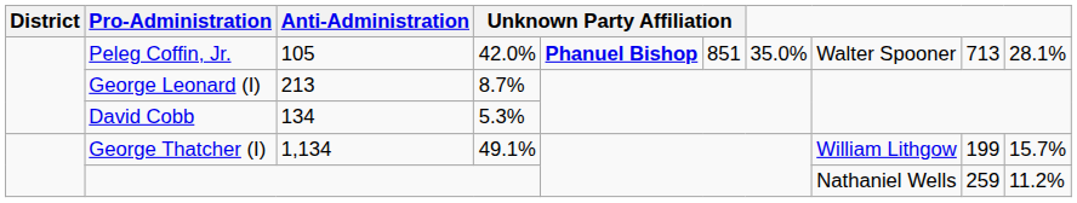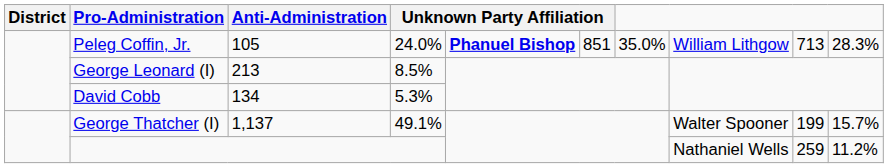 <table class=wikitable>
 <tr>
 <th>District</th>
 <th><a href='#'>Pro-Administration</a></th>
 <th><a href='#'>Anti-Administration</a></th>
 <th colspan="3">Unknown Party Affiliation</th>
 </tr>
 <tr>
 <td rowspan=3></td>
 <td><a href='#'>Peleg Coffin, Jr.</a></td>
 <td>105</td>
-<td>42.0%</td>
+<td>24.0%</td>
 <td><strong><a href='#'>Phanuel Bishop</a></strong></td>
 <td>851</td>
 <td>35.0%</td>
-<td>Walter Spooner</td>
+<td><a href='#'>William Lithgow</a></td>
 <td>713</td>
-<td>28.1%</td>
+<td>28.3%</td>
 </tr>
 <tr>
 <td><a href='#'>George Leonard</a> (I)</td>
 <td>213</td>
-<td>8.7%</td>
+<td>8.5%</td>
 <td colspan=3 rowspan=2></td>
 <td colspan=3 rowspan=2></td>
 </tr>
 <tr>
 <td><a href='#'>David Cobb</a></td>
 <td>134</td>
 <td>5.3%</td>
 </tr>
 <tr>
 <td rowspan=2></td>
 <td><a href='#'>George Thatcher</a> (I)</td>
-<td>1,134</td>
+<td>1,137</td>
 <td>49.1%</td>
 <td colspan=3 rowspan=2></td>
-<td><a href='#'>William Lithgow</a></td>
+<td>Walter Spooner</td>
 <td>199</td>
 <td>15.7%</td>
 </tr>
 <tr>
 <td colspan=3></td>
 <td>Nathaniel Wells</td>
 <td>259</td>
 <td>11.2%</td>
 </tr>
 </table>
